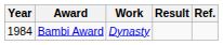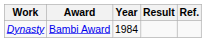 <table class="wikitable">
 <tr>
+<th>Work</th>
+<th>Award</th>
 <th>Year</th>
-<th>Award</th>
-<th>Work</th>
 <th>Result</th>
 <th>Ref.</th>
 </tr>
 <tr>
+<td><a href='#'><em>Dynasty</em></a></td>
+<td><a href='#'>Bambi Award</a></td>
 <td>1984</td>
-<td><a href='#'>Bambi Award</a></td>
-<td><a href='#'><em>Dynasty</em></a></td>
 <td></td>
 <td style="text-align:center;"></td>
 </tr>
 </table>
